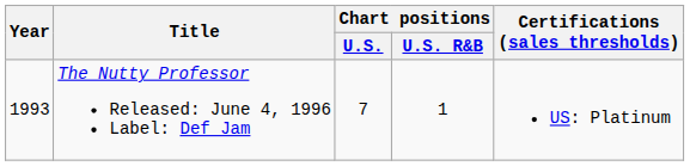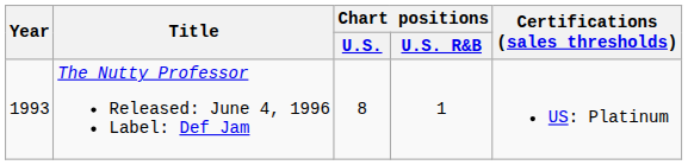 <table class="wikitable plainrowheaders">
 <tr>
 <th rowspan="2">Year</th>
 <th rowspan="2">Title</th>
 <th colspan="2">Chart positions</th>
 <th rowspan="2">Certifications <br>(<a href='#'>sales thresholds</a>)</th>
 </tr>
 <tr>
 <th><a href='#'>U.S.</a></th>
 <th><a href='#'>U.S. R&B</a></th>
 </tr>
 <tr>
 <td>1993</td>
 <td><em><a href='#'>The Nutty Professor</a></em><br><ul><li>Released: June 4, 1996</li><li>Label: <a href='#'>Def Jam</a></li></ul></td>
-<td align="center">7</td>
+<td align="center">8</td>
 <td align="center">1</td>
 <td><br><ul><li><a href='#'>US</a>: Platinum</li></ul></td>
 </tr>
 </table>
